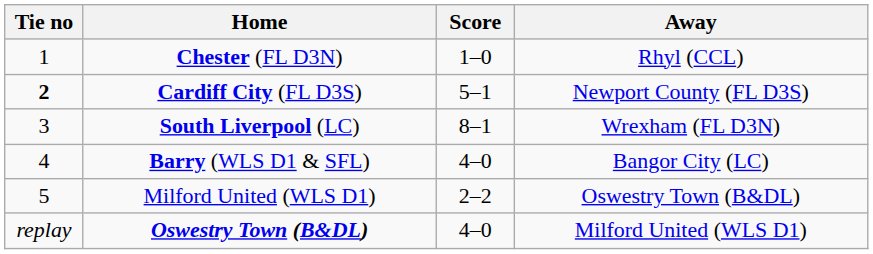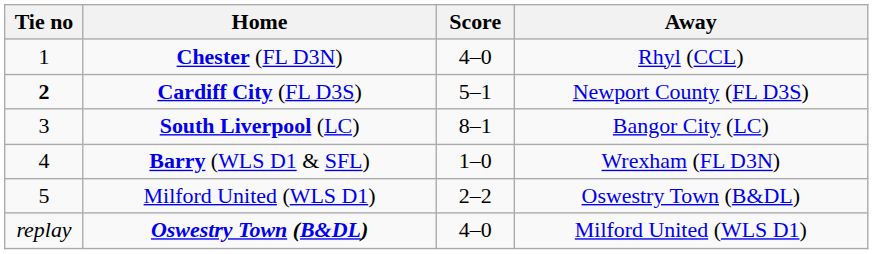 <table class="wikitable" style="text-align:center">
 <tr>
 <th width=50>Tie no</th>
 <th width=250>Home</th>
 <th width=50>Score</th>
 <th width=250>Away</th>
 </tr>
 <tr>
 <td>1</td>
 <td><strong><a href='#'>Chester</a></strong> (<a href='#'>FL D3N</a>)</td>
-<td>1–0</td>
+<td>4–0</td>
 <td><a href='#'>Rhyl</a> (<a href='#'>CCL</a>)</td>
 </tr>
 <tr>
 <td><strong>2</strong></td>
 <td><strong><a href='#'>Cardiff City</a></strong> (<a href='#'>FL D3S</a>)</td>
 <td>5–1</td>
 <td><a href='#'>Newport County</a> (<a href='#'>FL D3S</a>)</td>
 </tr>
 <tr>
 <td>3</td>
 <td><strong><a href='#'>South Liverpool</a></strong> (<a href='#'>LC</a>)</td>
 <td>8–1</td>
-<td><a href='#'>Wrexham</a> (<a href='#'>FL D3N</a>)</td>
+<td><a href='#'>Bangor City</a> (<a href='#'>LC</a>)</td>
 </tr>
 <tr>
 <td>4</td>
 <td><strong><a href='#'>Barry</a></strong> (<a href='#'>WLS D1</a> & <a href='#'>SFL</a>)</td>
-<td>4–0</td>
-<td><a href='#'>Bangor City</a> (<a href='#'>LC</a>)</td>
+<td>1–0</td>
+<td><a href='#'>Wrexham</a> (<a href='#'>FL D3N</a>)</td>
 </tr>
 <tr>
 <td>5</td>
 <td><a href='#'>Milford United</a> (<a href='#'>WLS D1</a>)</td>
 <td>2–2</td>
 <td><a href='#'>Oswestry Town</a> (<a href='#'>B&DL</a>)</td>
 </tr>
 <tr>
 <td><em>replay</em></td>
 <td><strong><em><a href='#'>Oswestry Town</a><strong> (<a href='#'>B&DL</a>)<em></td>
 <td></em>4–0<em></td>
 <td></em><a href='#'>Milford United</a> (<a href='#'>WLS D1</a>)<em></td>
 </tr>
 </table>
